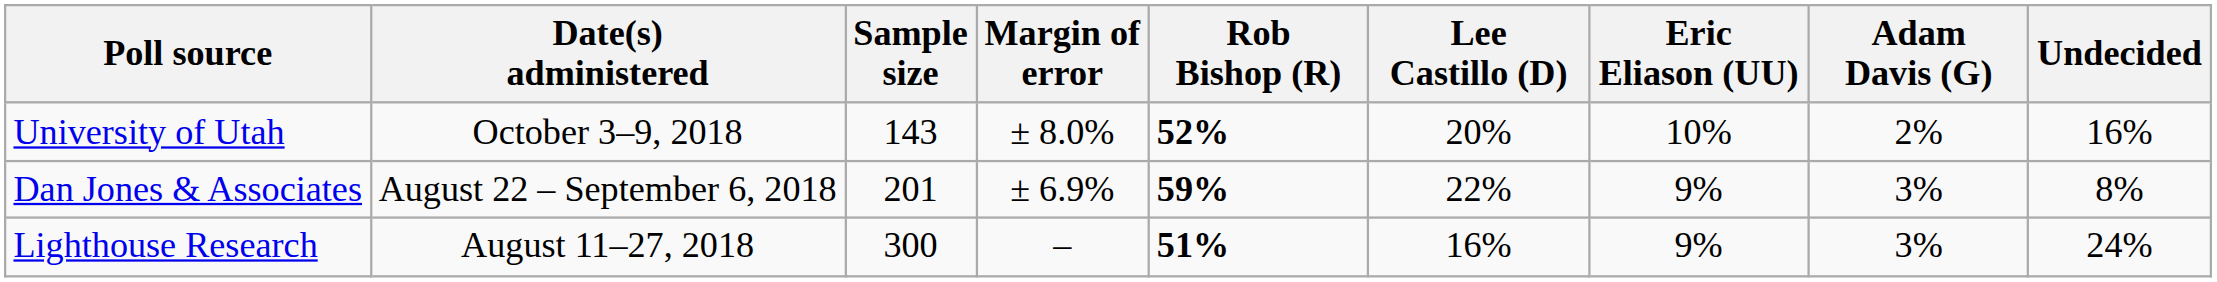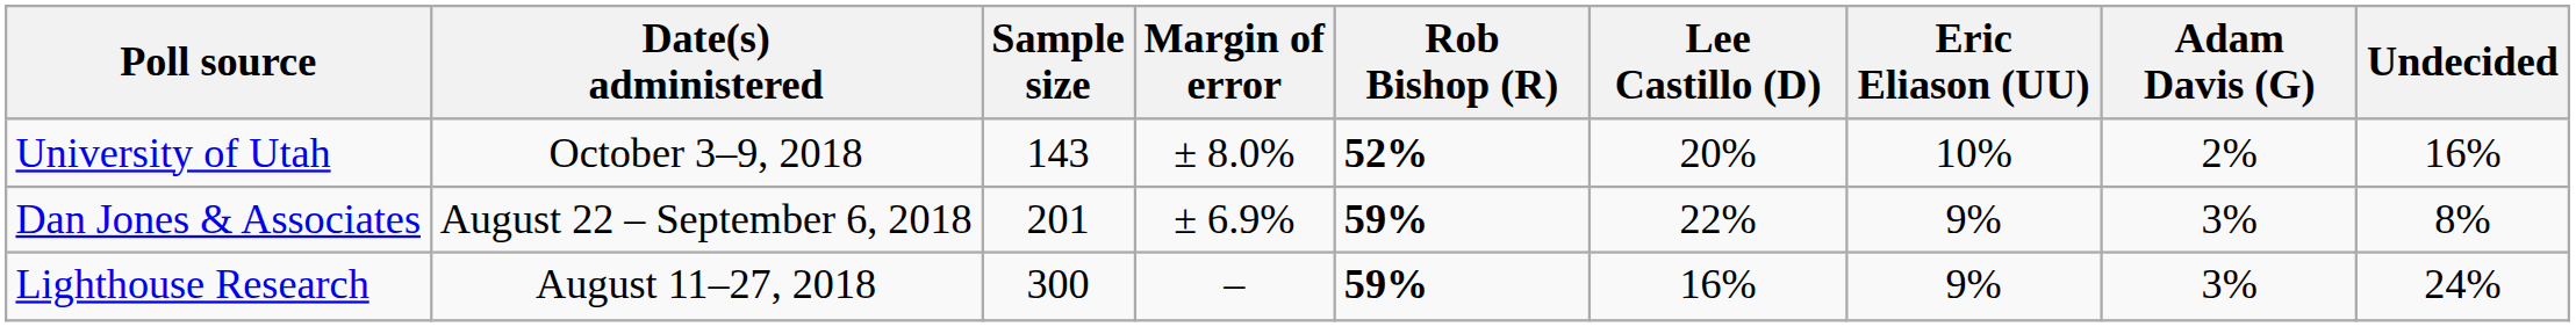 <table class="wikitable">
 <tr>
 <th>Poll source</th>
 <th>Date(s)<br>administered</th>
 <th>Sample<br>size</th>
 <th>Margin of<br>error</th>
 <th style="width:90px;">Rob<br>Bishop (R)</th>
 <th style="width:90px;">Lee<br>Castillo (D)</th>
 <th style="width:90px;">Eric<br>Eliason (UU)</th>
 <th style="width:90px;">Adam<br>Davis (G)</th>
 <th>Undecided</th>
 </tr>
 <tr>
 <td><a href='#'>University of Utah</a></td>
 <td align=center>October 3–9, 2018</td>
 <td align=center>143</td>
 <td align=center>± 8.0%</td>
 <td><strong>52%</strong></td>
 <td align=center>20%</td>
 <td align=center>10%</td>
 <td align=center>2%</td>
 <td align=center>16%</td>
 </tr>
 <tr>
 <td><a href='#'>Dan Jones & Associates</a></td>
 <td align=center>August 22 – September 6, 2018</td>
 <td align=center>201</td>
 <td align=center>± 6.9%</td>
 <td><strong>59%</strong></td>
 <td align=center>22%</td>
 <td align=center>9%</td>
 <td align=center>3%</td>
 <td align=center>8%</td>
 </tr>
 <tr>
 <td><a href='#'>Lighthouse Research</a></td>
 <td align=center>August 11–27, 2018</td>
 <td align=center>300</td>
 <td align=center>–</td>
-<td><strong>51%</strong></td>
+<td><strong>59%</strong></td>
 <td align=center>16%</td>
 <td align=center>9%</td>
 <td align=center>3%</td>
 <td align=center>24%</td>
 </tr>
 </table>
